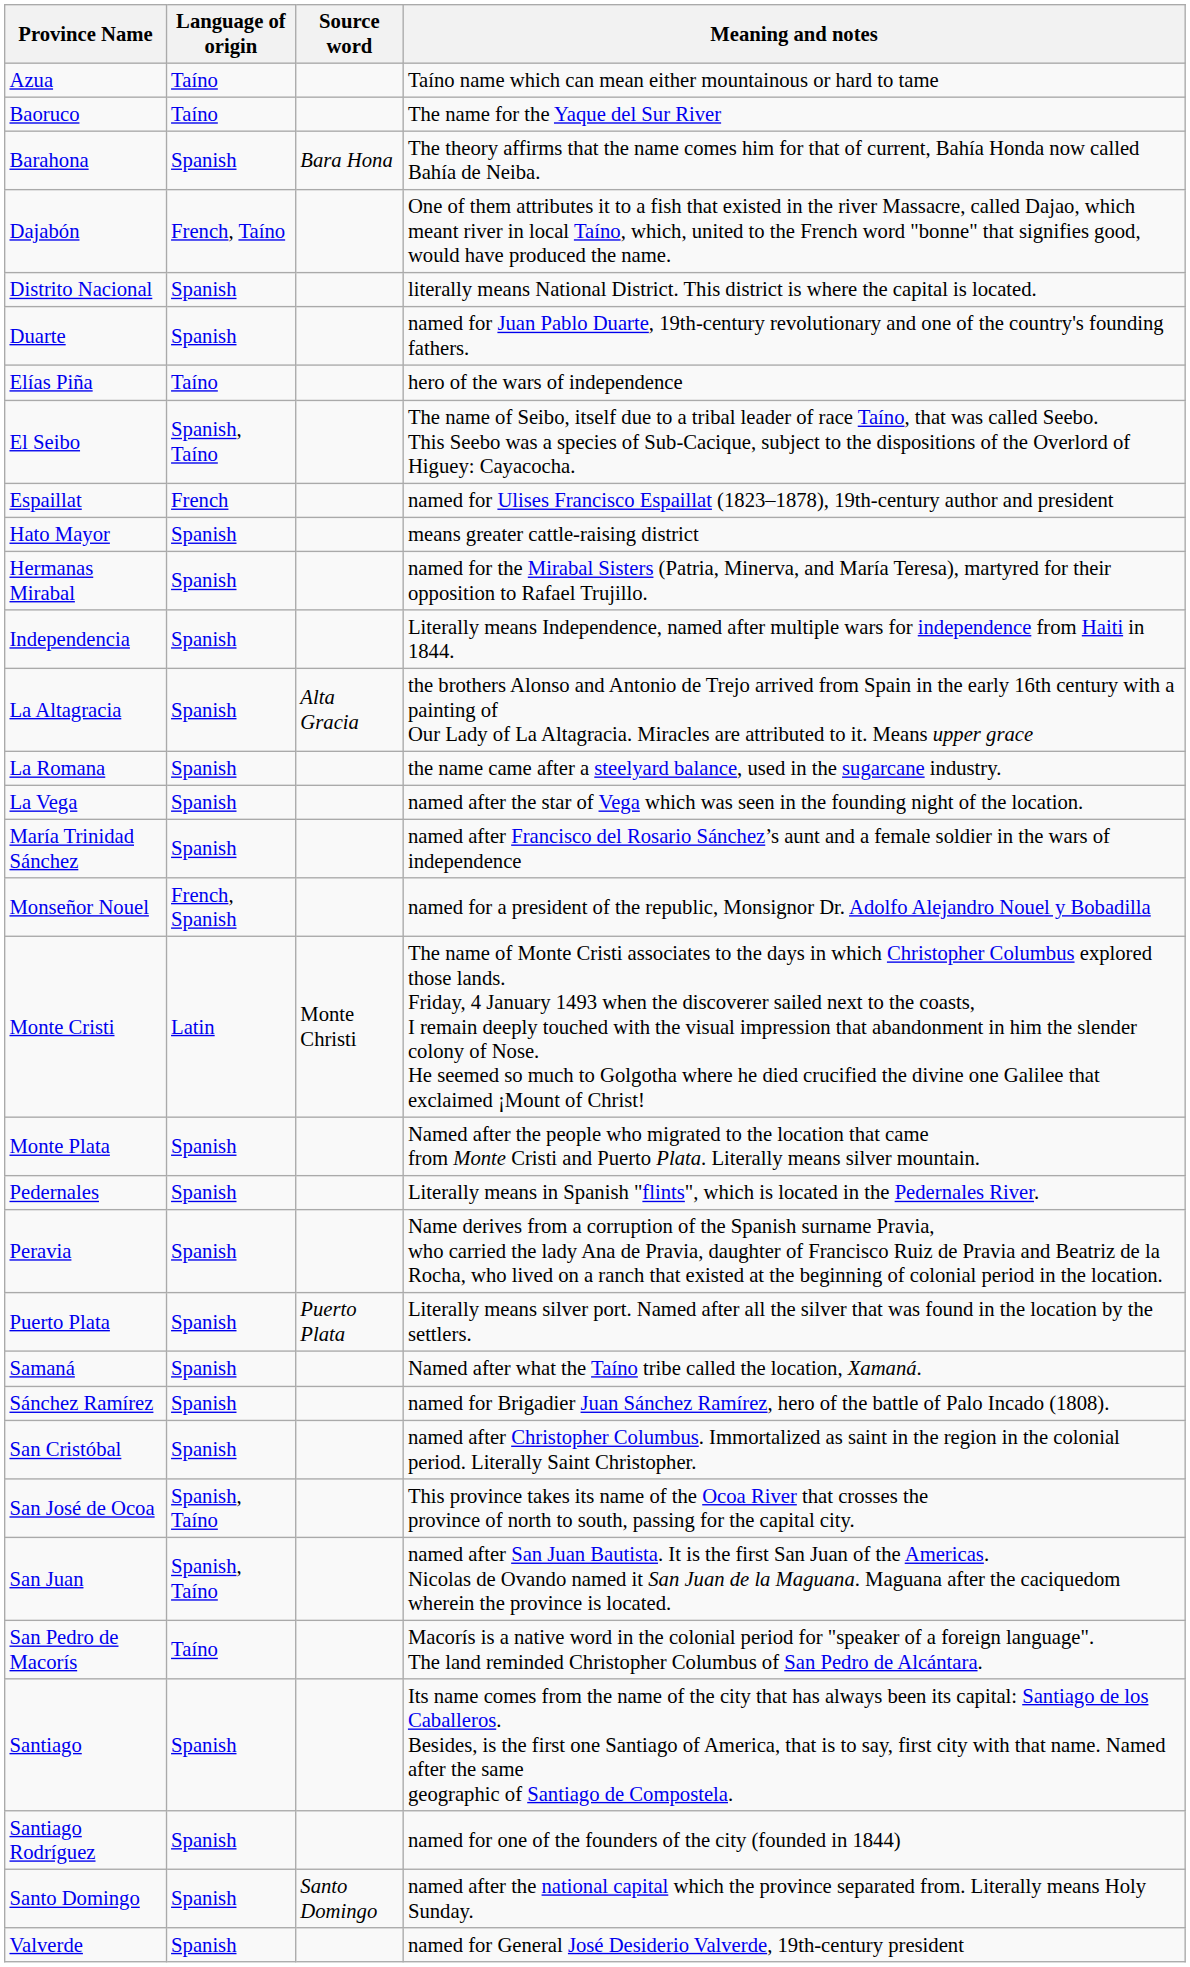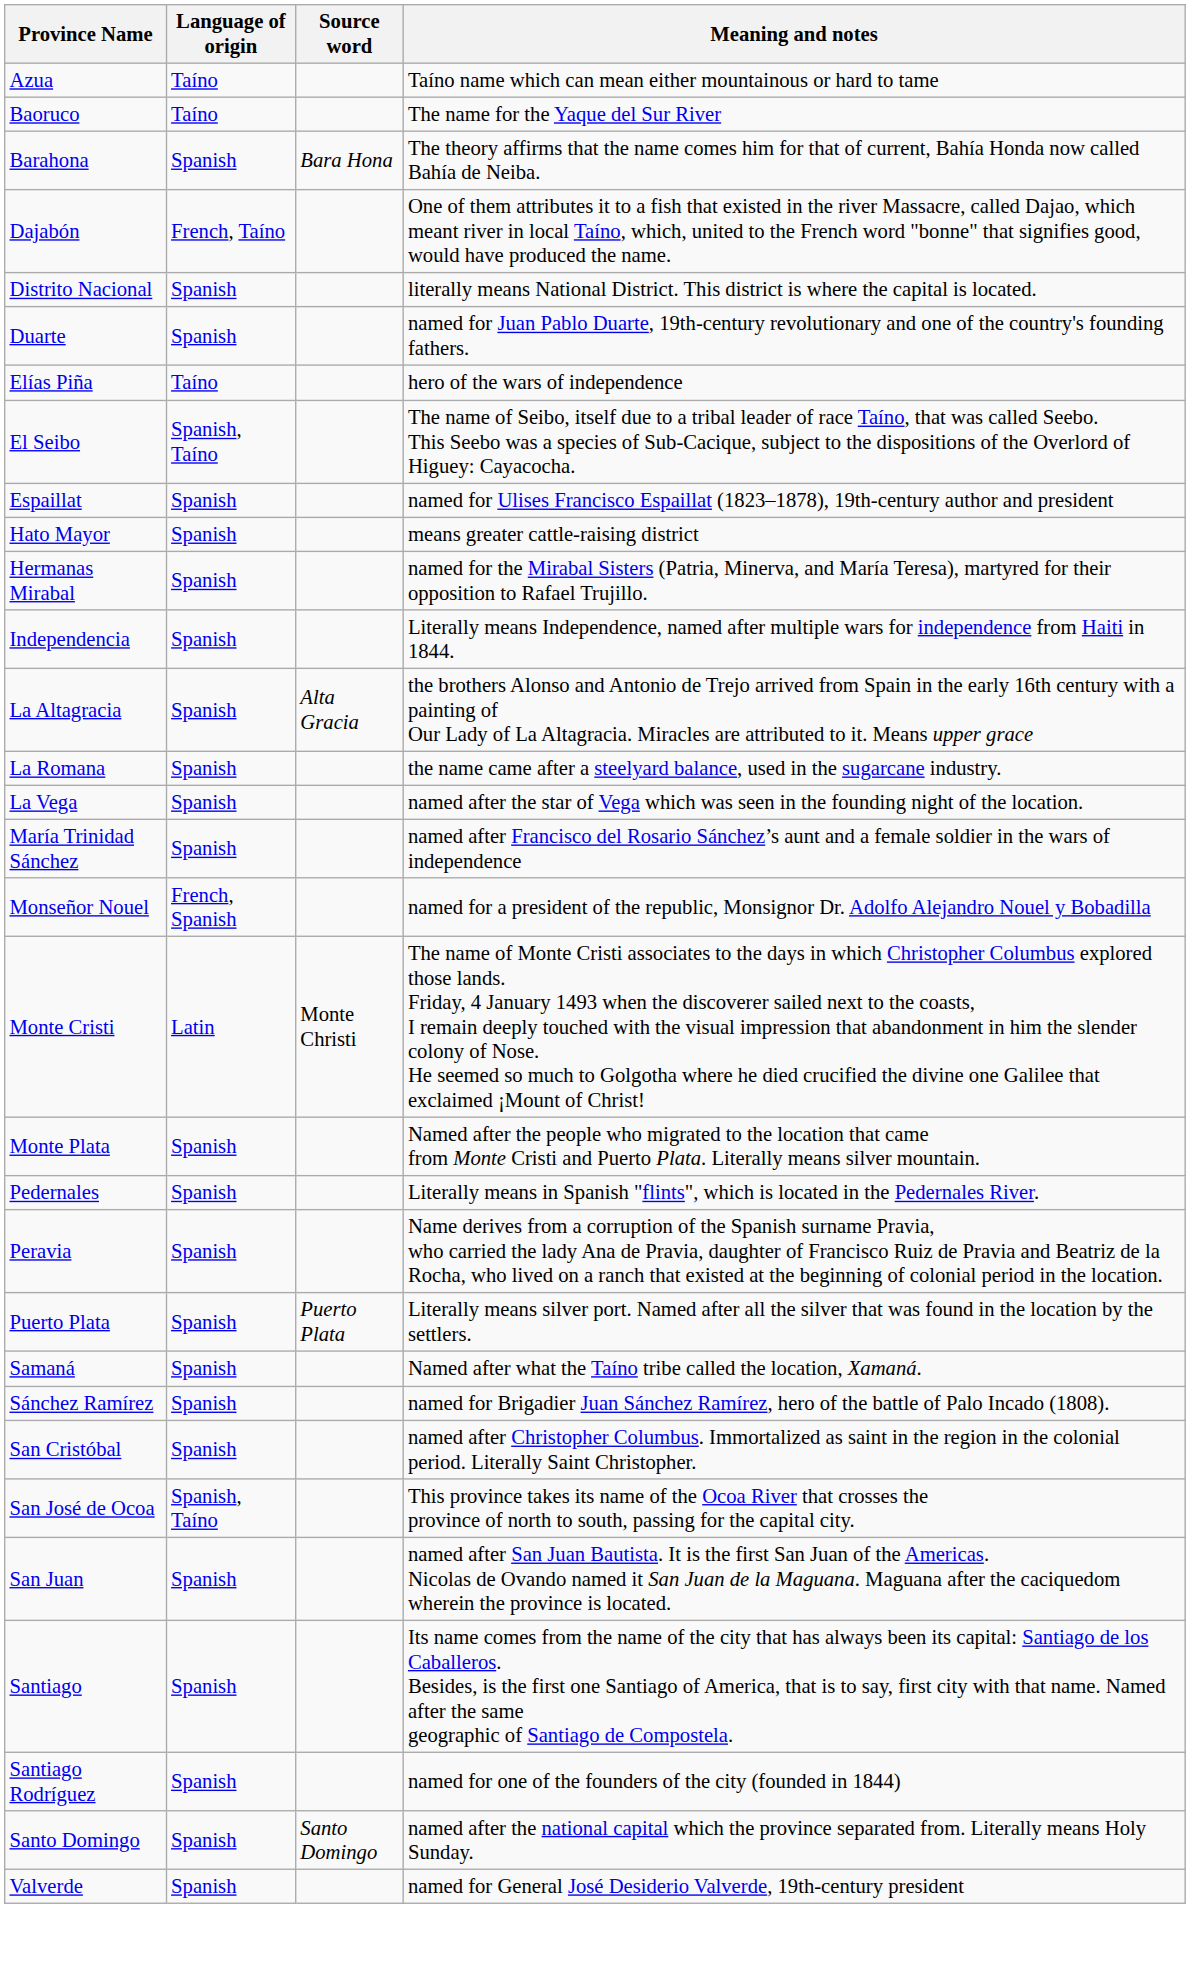 <table class="wikitable" style="font-size: 95%;">
 <tr>
 <th>Province Name</th>
 <th>Language of origin</th>
 <th>Source word</th>
 <th>Meaning and notes</th>
 </tr>
 <tr>
 <td><a href='#'>Azua</a></td>
 <td><a href='#'>Taíno</a></td>
 <td></td>
 <td>Taíno name which can mean either mountainous or hard to tame</td>
 </tr>
 <tr>
 <td><a href='#'>Baoruco</a></td>
 <td><a href='#'>Taíno</a></td>
 <td></td>
 <td>The name for the <a href='#'>Yaque del Sur River</a></td>
 </tr>
 <tr>
 <td><a href='#'>Barahona</a></td>
 <td><a href='#'>Spanish</a></td>
 <td><em> Bara Hona</em></td>
 <td>The theory affirms that the name comes him for that of current, Bahía Honda now called Bahía de Neiba.</td>
 </tr>
 <tr>
 <td><a href='#'>Dajabón</a></td>
 <td><a href='#'>French</a>, <a href='#'>Taíno</a></td>
 <td></td>
 <td>One of them attributes it to a fish that existed in the river Massacre, called Dajao, which meant river in local <a href='#'>Taíno</a>, which, united to the French word "bonne" that signifies good, would have produced the name.</td>
 </tr>
 <tr>
 <td><a href='#'>Distrito Nacional</a></td>
 <td><a href='#'>Spanish</a></td>
 <td></td>
 <td>literally means National District. This district is where the capital is located.</td>
 </tr>
 <tr>
 <td><a href='#'>Duarte</a></td>
 <td><a href='#'>Spanish</a></td>
 <td></td>
 <td>named for <a href='#'>Juan Pablo Duarte</a>, 19th-century revolutionary and one of the country's founding fathers.</td>
 </tr>
 <tr>
 <td><a href='#'>Elías Piña</a></td>
 <td><a href='#'>Taíno</a></td>
 <td></td>
 <td>hero of the wars of independence</td>
 </tr>
 <tr>
 <td><a href='#'>El Seibo</a></td>
 <td><a href='#'>Spanish</a>, <a href='#'>Taíno</a></td>
 <td></td>
 <td>The name of Seibo, itself due to a tribal leader of race <a href='#'>Taíno</a>, that was called Seebo. <br>This Seebo was a species of Sub-Cacique, subject to the dispositions of the Overlord of Higuey:  Cayacocha.</td>
 </tr>
 <tr>
 <td><a href='#'>Espaillat</a></td>
-<td><a href='#'>French</a></td>
+<td><a href='#'>Spanish</a></td>
 <td></td>
 <td>named for <a href='#'>Ulises Francisco Espaillat</a> (1823–1878), 19th-century author and president</td>
 </tr>
 <tr>
 <td><a href='#'>Hato Mayor</a></td>
 <td><a href='#'>Spanish</a></td>
 <td></td>
 <td>means greater cattle-raising district</td>
 </tr>
 <tr>
 <td><a href='#'>Hermanas Mirabal</a></td>
 <td><a href='#'>Spanish</a></td>
 <td></td>
 <td>named for the <a href='#'>Mirabal Sisters</a> (Patria, Minerva, and María Teresa), martyred for their opposition to Rafael Trujillo.</td>
 </tr>
 <tr>
 <td><a href='#'>Independencia</a></td>
 <td><a href='#'>Spanish</a></td>
 <td></td>
 <td>Literally means Independence, named after multiple wars for <a href='#'>independence</a> from <a href='#'>Haiti</a> in 1844.</td>
 </tr>
 <tr>
 <td><a href='#'>La Altagracia</a></td>
 <td><a href='#'>Spanish</a></td>
 <td><em>Alta Gracia</em></td>
 <td>the brothers Alonso and Antonio de Trejo arrived from Spain in the early 16th century with a painting of <br>Our Lady of La Altagracia. Miracles are attributed to it. Means <em>upper grace</em></td>
 </tr>
 <tr>
 <td><a href='#'>La Romana</a></td>
 <td><a href='#'>Spanish</a></td>
 <td></td>
 <td>the name came after a <a href='#'>steelyard balance</a>, used in the <a href='#'>sugarcane</a> industry.</td>
 </tr>
 <tr>
 <td><a href='#'>La Vega</a></td>
 <td><a href='#'>Spanish</a></td>
 <td></td>
 <td>named after the star of <a href='#'>Vega</a> which was seen in the founding night of the location.</td>
 </tr>
 <tr>
 <td><a href='#'>María Trinidad Sánchez</a></td>
 <td><a href='#'>Spanish</a></td>
 <td></td>
 <td>named after <a href='#'>Francisco del Rosario Sánchez</a>’s aunt and a female soldier in the wars of independence</td>
 </tr>
 <tr>
 <td><a href='#'>Monseñor Nouel</a></td>
 <td><a href='#'>French</a>, <a href='#'>Spanish</a></td>
 <td></td>
 <td>named for a president of the republic, Monsignor Dr. <a href='#'>Adolfo Alejandro Nouel y Bobadilla</a></td>
 </tr>
 <tr>
 <td><a href='#'>Monte Cristi</a></td>
 <td><a href='#'>Latin</a></td>
 <td>Monte Christi</td>
 <td>The name of Monte Cristi associates to the days in which <a href='#'>Christopher Columbus</a> explored those lands. <br>Friday, 4 January 1493 when the discoverer sailed next to the coasts, <br>I remain deeply touched with the visual impression that abandonment in him the slender colony of Nose.<br>  He seemed so much to Golgotha where he died crucified the divine one Galilee that exclaimed ¡Mount of Christ!</td>
 </tr>
 <tr>
 <td><a href='#'>Monte Plata</a></td>
 <td><a href='#'>Spanish</a></td>
 <td></td>
 <td>Named after the people who migrated to the location that came <br>from <em>Monte</em> Cristi and Puerto <em>Plata</em>. Literally means silver mountain.</td>
 </tr>
 <tr>
 <td><a href='#'>Pedernales</a></td>
 <td><a href='#'>Spanish</a></td>
 <td></td>
 <td>Literally means in Spanish "<a href='#'>flints</a>", which is located in the <a href='#'>Pedernales River</a>.</td>
 </tr>
 <tr>
 <td><a href='#'>Peravia</a></td>
 <td><a href='#'>Spanish</a></td>
 <td></td>
 <td>Name derives from a corruption of the Spanish surname Pravia,<br> who carried the lady Ana de Pravia, daughter of Francisco Ruiz de Pravia and Beatriz de la Rocha, who lived on a ranch that existed at the beginning of colonial period in the location.</td>
 </tr>
 <tr>
 <td><a href='#'>Puerto Plata</a></td>
 <td><a href='#'>Spanish</a></td>
 <td><em>Puerto Plata</em></td>
 <td>Literally means silver port. Named after all the silver that was found in the location by the settlers.</td>
 </tr>
 <tr>
 <td><a href='#'>Samaná</a></td>
 <td><a href='#'>Spanish</a></td>
 <td></td>
 <td>Named after what the <a href='#'>Taíno</a> tribe called the location, <em>Xamaná</em>.</td>
 </tr>
 <tr>
 <td><a href='#'>Sánchez Ramírez</a></td>
 <td><a href='#'>Spanish</a></td>
 <td></td>
 <td>named for Brigadier <a href='#'>Juan Sánchez Ramírez</a>, hero of the battle of Palo Incado (1808).</td>
 </tr>
 <tr>
 <td><a href='#'>San Cristóbal</a></td>
 <td><a href='#'>Spanish</a></td>
 <td></td>
 <td>named after <a href='#'>Christopher Columbus</a>. Immortalized as saint in the region in the colonial period. Literally Saint Christopher.</td>
 </tr>
 <tr>
 <td><a href='#'>San José de Ocoa</a></td>
 <td><a href='#'>Spanish</a>, <a href='#'>Taíno</a></td>
 <td></td>
 <td>This province takes its name of the <a href='#'>Ocoa River</a> that crosses the <br>province of north to south, passing for the capital city.</td>
 </tr>
 <tr>
 <td><a href='#'>San Juan</a></td>
-<td><a href='#'>Spanish</a>, <a href='#'>Taíno</a></td>
+<td><a href='#'>Spanish</a></td>
 <td></td>
 <td>named after <a href='#'>San Juan Bautista</a>. It is the first San Juan of the <a href='#'>Americas</a>. <br>Nicolas de Ovando named it <em>San Juan de la Maguana</em>. Maguana after the caciquedom wherein the province is located.</td>
-</tr>
-<tr>
-<td><a href='#'>San Pedro de Macorís</a></td>
-<td><a href='#'>Taíno</a></td>
-<td></td>
-<td>Macorís is a native word in the colonial period for "speaker of a foreign language".<br>The land reminded Christopher Columbus of <a href='#'>San Pedro de Alcántara</a>.</td>
 </tr>
 <tr>
 <td><a href='#'>Santiago</a></td>
 <td><a href='#'>Spanish</a></td>
 <td></td>
 <td>Its name comes from the name of the city that has always been its capital: <a href='#'>Santiago de los Caballeros</a>. <br>Besides, is the first one Santiago of America, that is to say, first city with that name. Named after the same <br>geographic of <a href='#'>Santiago de Compostela</a>.</td>
 </tr>
 <tr>
 <td><a href='#'>Santiago Rodríguez</a></td>
 <td><a href='#'>Spanish</a></td>
 <td></td>
 <td>named for one of the founders of the city (founded in 1844)</td>
 </tr>
 <tr>
 <td><a href='#'>Santo Domingo</a></td>
 <td><a href='#'>Spanish</a></td>
 <td><em>Santo Domingo</em></td>
 <td>named after the <a href='#'>national capital</a> which the province separated from. Literally means Holy Sunday.</td>
 </tr>
 <tr>
 <td><a href='#'>Valverde</a></td>
 <td><a href='#'>Spanish</a></td>
 <td></td>
 <td>named for General <a href='#'>José Desiderio Valverde</a>, 19th-century president</td>
 </tr>
 </table>
